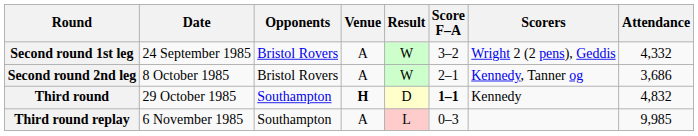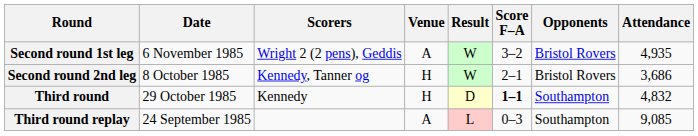 <table class="wikitable plainrowheaders" style="text-align:center">
 <tr>
 <th scope="col">Round</th>
 <th scope="col">Date</th>
-<th scope="col">Opponents</th>
+<th scope="col">Scorers</th>
 <th scope="col">Venue</th>
 <th scope="col">Result</th>
 <th scope="col">Score<br>F–A</th>
-<th scope="col">Scorers</th>
+<th scope="col">Opponents</th>
 <th scope="col">Attendance</th>
 </tr>
 <tr>
 <th scope="row">Second round 1st leg</th>
-<td align="left">24 September 1985</td>
-<td align="left"><a href='#'>Bristol Rovers</a></td>
+<td align="left">6 November 1985</td>
+<td align="left"><a href='#'>Wright</a> 2 (2 <a href='#'>pens</a>), <a href='#'>Geddis</a></td>
 <td>A</td>
 <td style="background:#cfc">W</td>
 <td>3–2</td>
-<td align="left"><a href='#'>Wright</a> 2 (2 <a href='#'>pens</a>), <a href='#'>Geddis</a></td>
-<td>4,332</td>
+<td align="left"><a href='#'>Bristol Rovers</a></td>
+<td>4,935</td>
 </tr>
 <tr>
 <th scope="row">Second round 2nd leg</th>
 <td align="left">8 October 1985</td>
-<td align="left">Bristol Rovers</td>
-<td>A</td>
+<td align="left"><a href='#'>Kennedy</a>, Tanner <a href='#'>og</a></td>
+<td>H</td>
 <td style="background:#cfc">W</td>
 <td>2–1</td>
-<td align="left"><a href='#'>Kennedy</a>, Tanner <a href='#'>og</a></td>
+<td align="left">Bristol Rovers</td>
 <td>3,686</td>
 </tr>
 <tr>
 <th scope="row">Third round</th>
 <td align="left">29 October 1985</td>
-<td align="left"><a href='#'>Southampton</a></td>
-<td><strong>H</strong></td>
+<td align="left">Kennedy</td>
+<td>H</td>
 <td style="background:#ffc">D</td>
 <td><strong>1–1</strong></td>
-<td align="left">Kennedy</td>
+<td align="left"><a href='#'>Southampton</a></td>
 <td>4,832</td>
 </tr>
 <tr>
 <th scope="row">Third round replay</th>
-<td align="left">6 November 1985</td>
-<td align="left">Southampton</td>
+<td align="left">24 September 1985</td>
+<td></td>
 <td>A</td>
 <td style="background:#fcc">L</td>
 <td>0–3</td>
-<td></td>
-<td>9,985</td>
+<td align="left">Southampton</td>
+<td>9,085</td>
 </tr>
 </table>
